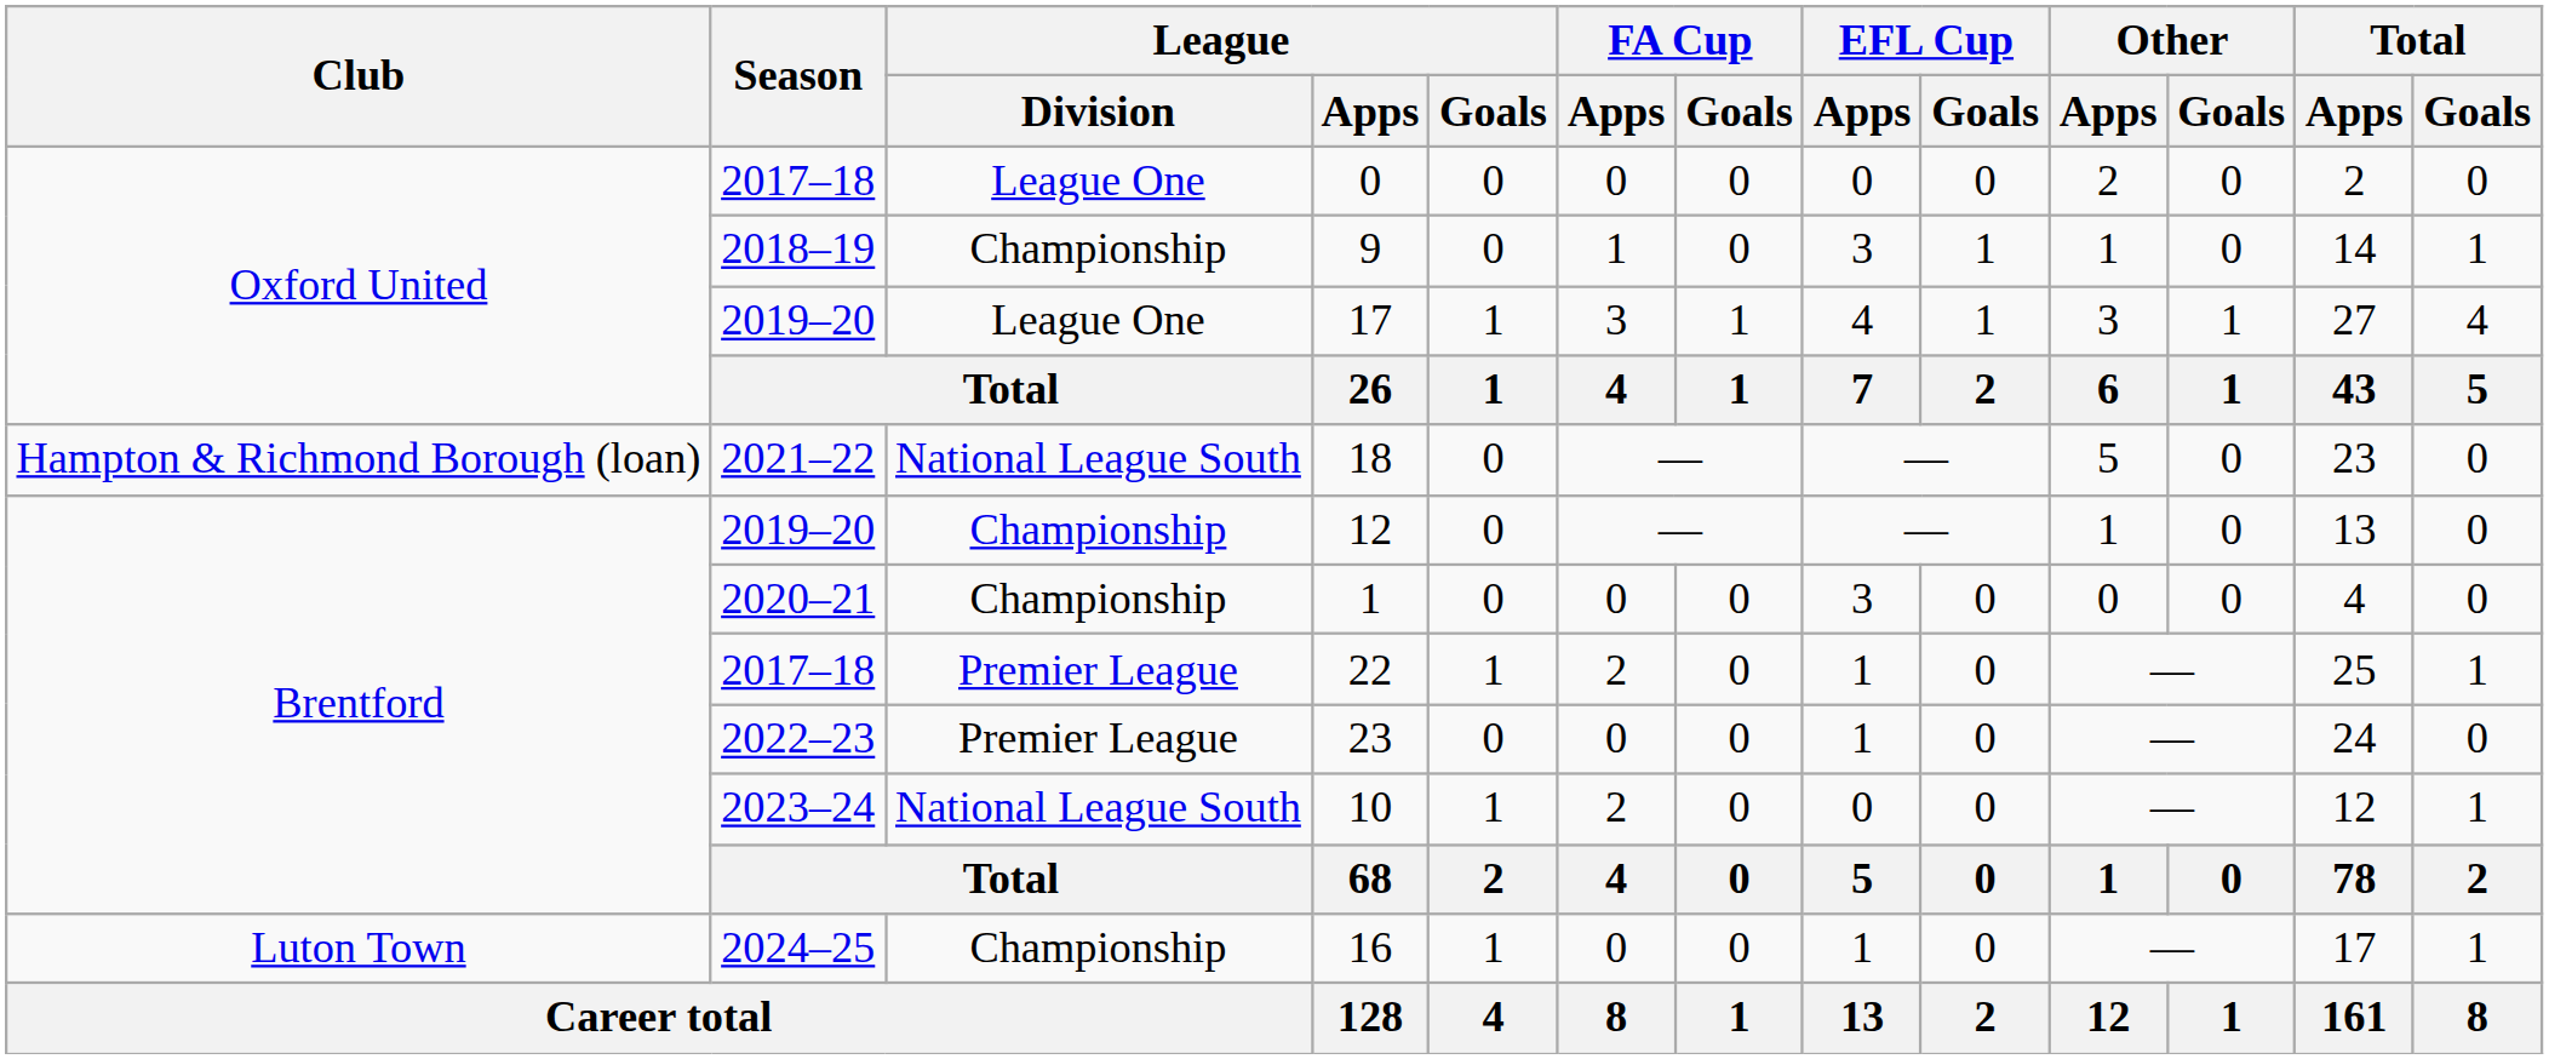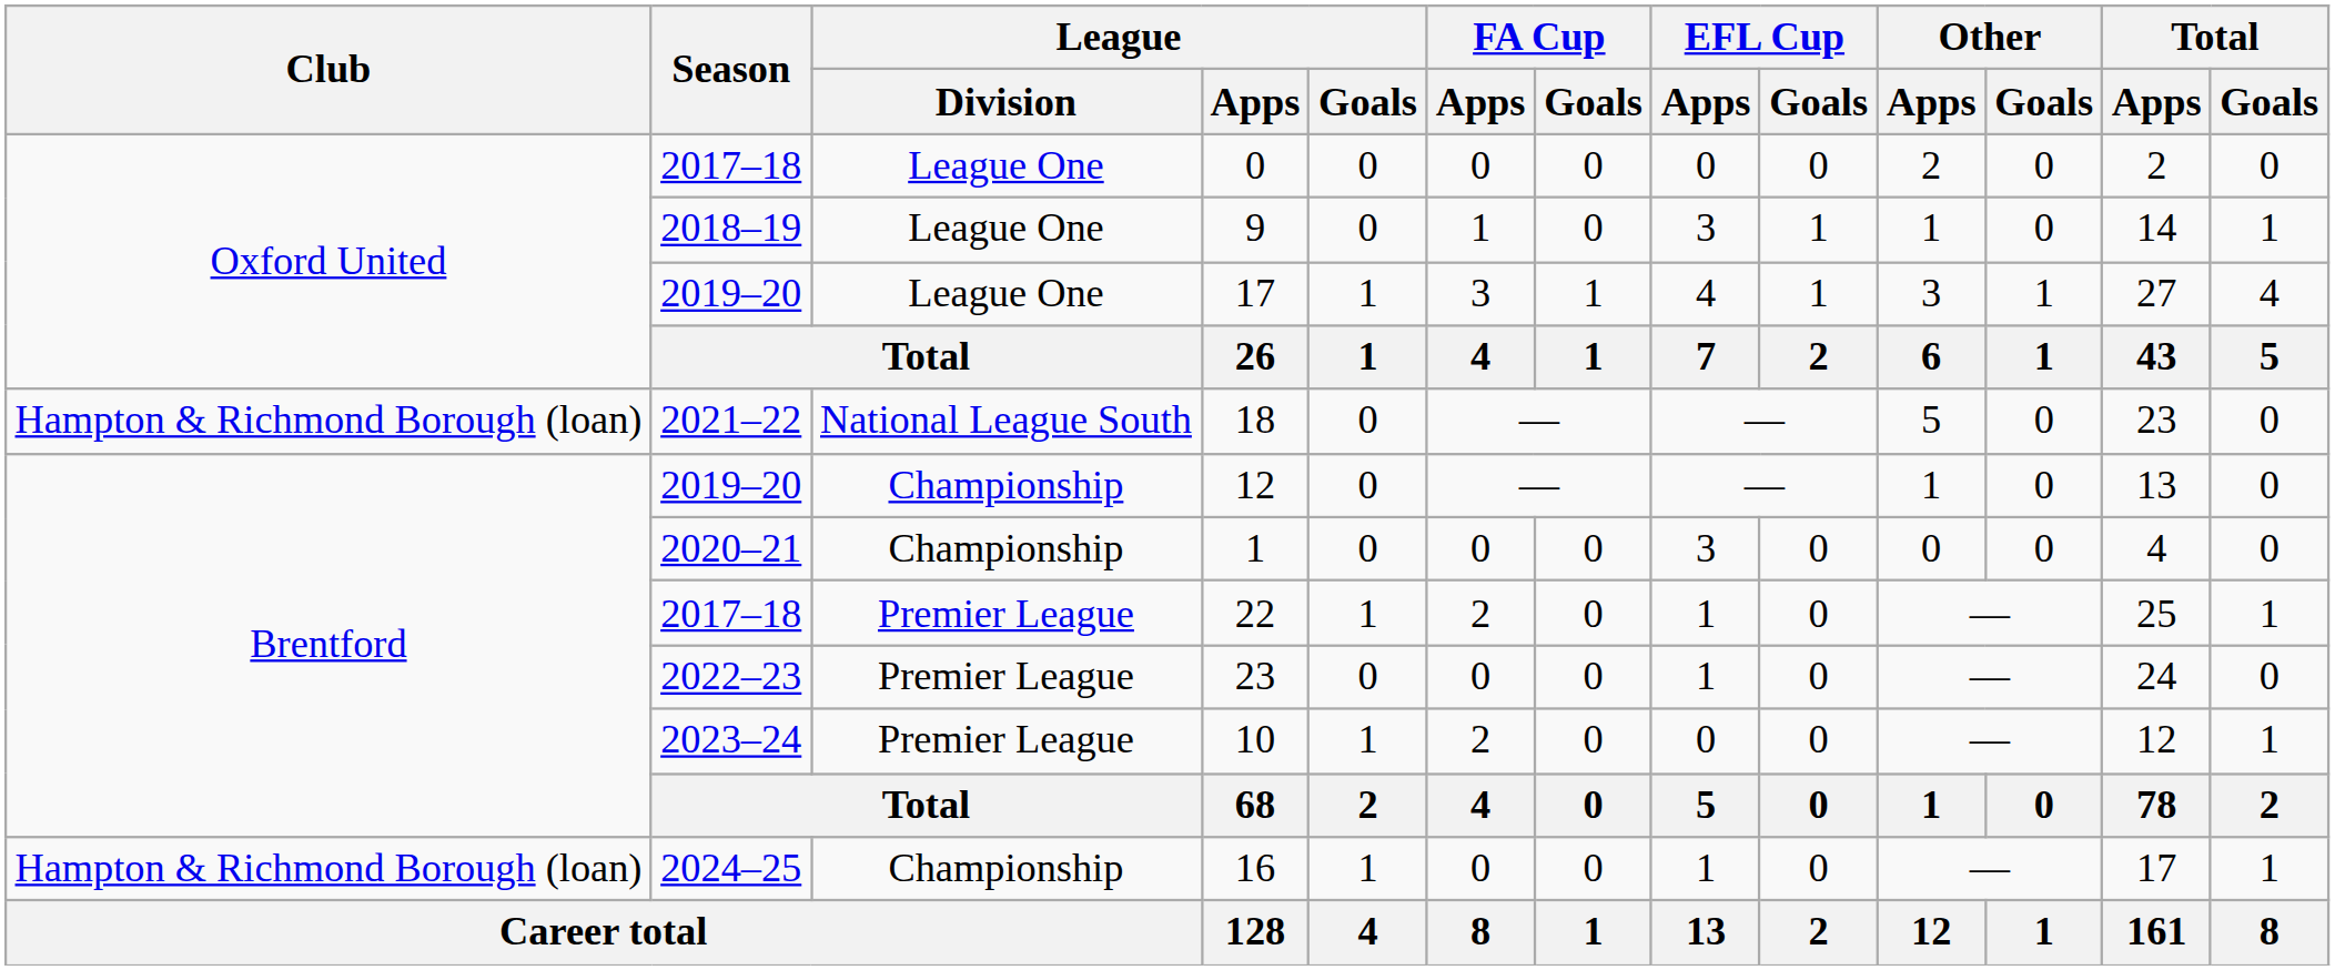 <table class="wikitable" style="text-align:center">
 <tr>
 <th rowspan="2">Club</th>
 <th rowspan="2">Season</th>
 <th colspan="3">League</th>
 <th colspan="2"><a href='#'>FA Cup</a></th>
 <th colspan="2"><a href='#'>EFL Cup</a></th>
 <th colspan="2">Other</th>
 <th colspan="2">Total</th>
 </tr>
 <tr>
 <th>Division</th>
 <th>Apps</th>
 <th>Goals</th>
 <th>Apps</th>
 <th>Goals</th>
 <th>Apps</th>
 <th>Goals</th>
 <th>Apps</th>
 <th>Goals</th>
 <th>Apps</th>
 <th>Goals</th>
 </tr>
 <tr>
 <td rowspan="4"><a href='#'>Oxford United</a></td>
 <td><a href='#'>2017–18</a></td>
 <td><a href='#'>League One</a></td>
 <td>0</td>
 <td>0</td>
 <td>0</td>
 <td>0</td>
 <td>0</td>
 <td>0</td>
 <td>2</td>
 <td>0</td>
 <td>2</td>
 <td>0</td>
 </tr>
 <tr>
 <td><a href='#'>2018–19</a></td>
-<td>Championship</td>
+<td>League One</td>
 <td>9</td>
 <td>0</td>
 <td>1</td>
 <td>0</td>
 <td>3</td>
 <td>1</td>
 <td>1</td>
 <td>0</td>
 <td>14</td>
 <td>1</td>
 </tr>
 <tr>
 <td><a href='#'>2019–20</a></td>
 <td>League One</td>
 <td>17</td>
 <td>1</td>
 <td>3</td>
 <td>1</td>
 <td>4</td>
 <td>1</td>
 <td>3</td>
 <td>1</td>
 <td>27</td>
 <td>4</td>
 </tr>
 <tr>
 <th colspan="2">Total</th>
 <th>26</th>
 <th>1</th>
 <th>4</th>
 <th>1</th>
 <th>7</th>
 <th>2</th>
 <th>6</th>
 <th>1</th>
 <th>43</th>
 <th>5</th>
 </tr>
 <tr>
 <td><a href='#'>Hampton & Richmond Borough</a> (loan)</td>
 <td><a href='#'>2021–22</a></td>
 <td><a href='#'>National League South</a></td>
 <td>18</td>
 <td>0</td>
 <td colspan="2">—</td>
 <td colspan="2">—</td>
 <td>5</td>
 <td>0</td>
 <td>23</td>
 <td>0</td>
 </tr>
 <tr>
 <td rowspan="6"><a href='#'>Brentford</a></td>
 <td><a href='#'>2019–20</a></td>
 <td><a href='#'>Championship</a></td>
 <td>12</td>
 <td>0</td>
 <td colspan="2">—</td>
 <td colspan="2">—</td>
 <td>1</td>
 <td>0</td>
 <td>13</td>
 <td>0</td>
 </tr>
 <tr>
 <td><a href='#'>2020–21</a></td>
 <td>Championship</td>
 <td>1</td>
 <td>0</td>
 <td>0</td>
 <td>0</td>
 <td>3</td>
 <td>0</td>
 <td>0</td>
 <td>0</td>
 <td>4</td>
 <td>0</td>
 </tr>
 <tr>
 <td><a href='#'>2017–18</a></td>
 <td><a href='#'>Premier League</a></td>
 <td>22</td>
 <td>1</td>
 <td>2</td>
 <td>0</td>
 <td>1</td>
 <td>0</td>
 <td colspan="2">—</td>
 <td>25</td>
 <td>1</td>
 </tr>
 <tr>
 <td><a href='#'>2022–23</a></td>
 <td>Premier League</td>
 <td>23</td>
 <td>0</td>
 <td>0</td>
 <td>0</td>
 <td>1</td>
 <td>0</td>
 <td colspan="2">—</td>
 <td>24</td>
 <td>0</td>
 </tr>
 <tr>
 <td><a href='#'>2023–24</a></td>
-<td><a href='#'>National League South</a></td>
+<td>Premier League</td>
 <td>10</td>
 <td>1</td>
 <td>2</td>
 <td>0</td>
 <td>0</td>
 <td>0</td>
 <td colspan="2">—</td>
 <td>12</td>
 <td>1</td>
 </tr>
 <tr>
 <th colspan="2">Total</th>
 <th>68</th>
 <th>2</th>
 <th>4</th>
 <th>0</th>
 <th>5</th>
 <th>0</th>
 <th>1</th>
 <th>0</th>
 <th>78</th>
 <th>2</th>
 </tr>
 <tr>
-<td><a href='#'>Luton Town</a></td>
+<td><a href='#'>Hampton & Richmond Borough</a> (loan)</td>
 <td><a href='#'>2024–25</a></td>
 <td>Championship</td>
 <td>16</td>
 <td>1</td>
 <td>0</td>
 <td>0</td>
 <td>1</td>
 <td>0</td>
 <td colspan="2">—</td>
 <td>17</td>
 <td>1</td>
 </tr>
 <tr>
 <th colspan="3">Career total</th>
 <th>128</th>
 <th>4</th>
 <th>8</th>
 <th>1</th>
 <th>13</th>
 <th>2</th>
 <th>12</th>
 <th>1</th>
 <th>161</th>
 <th>8</th>
 </tr>
 </table>
